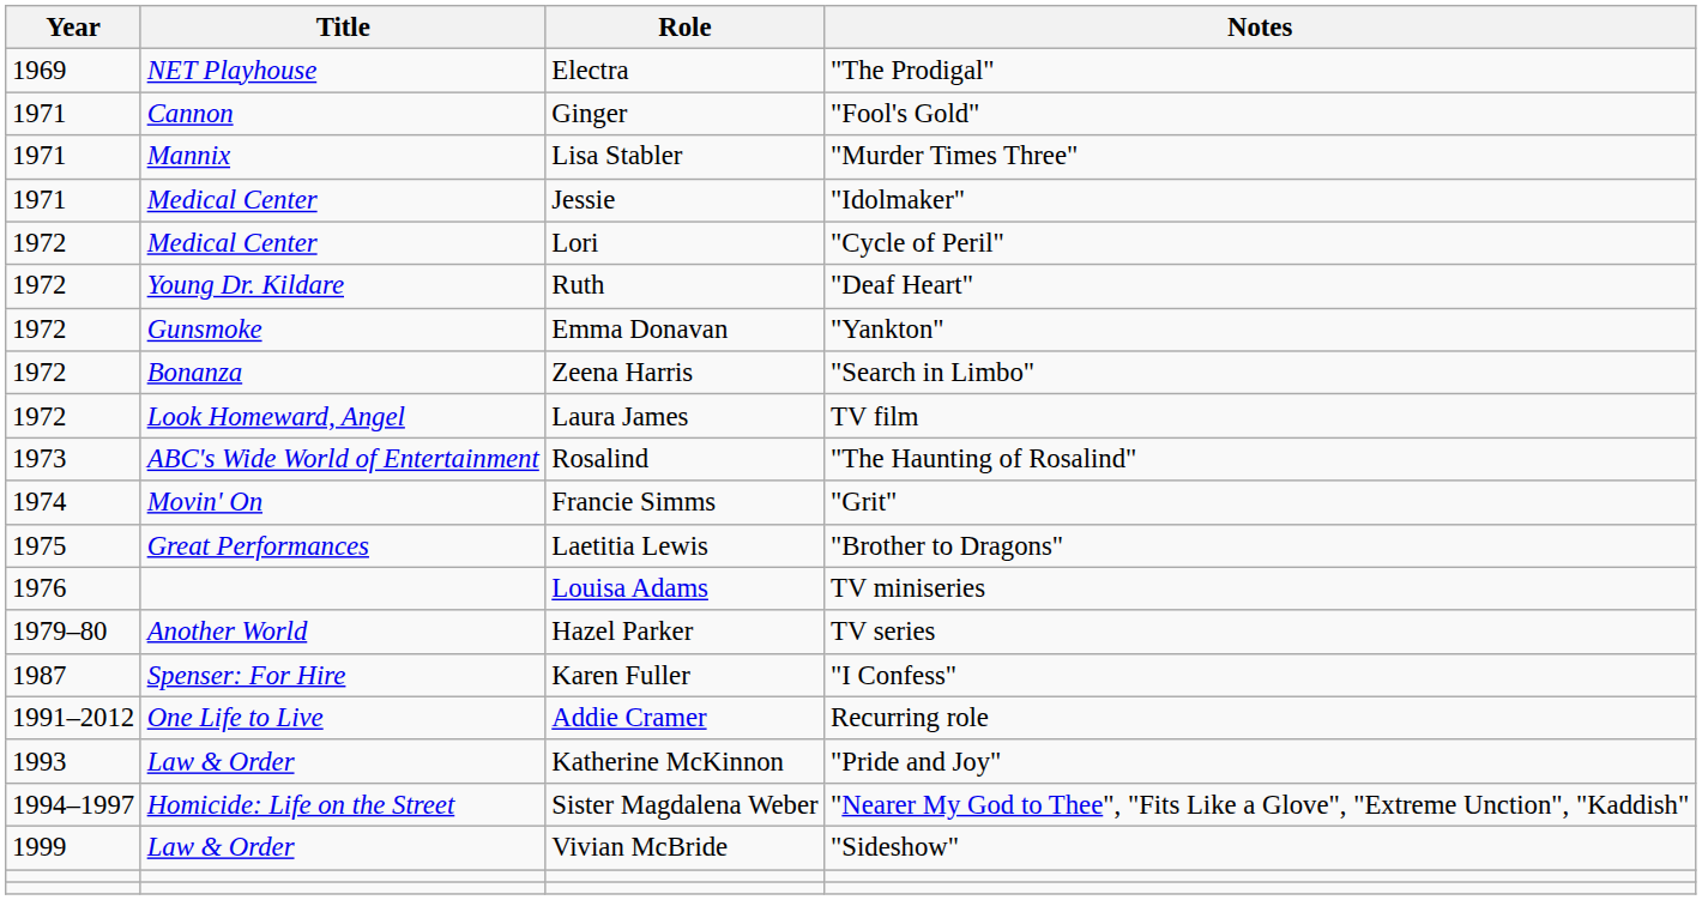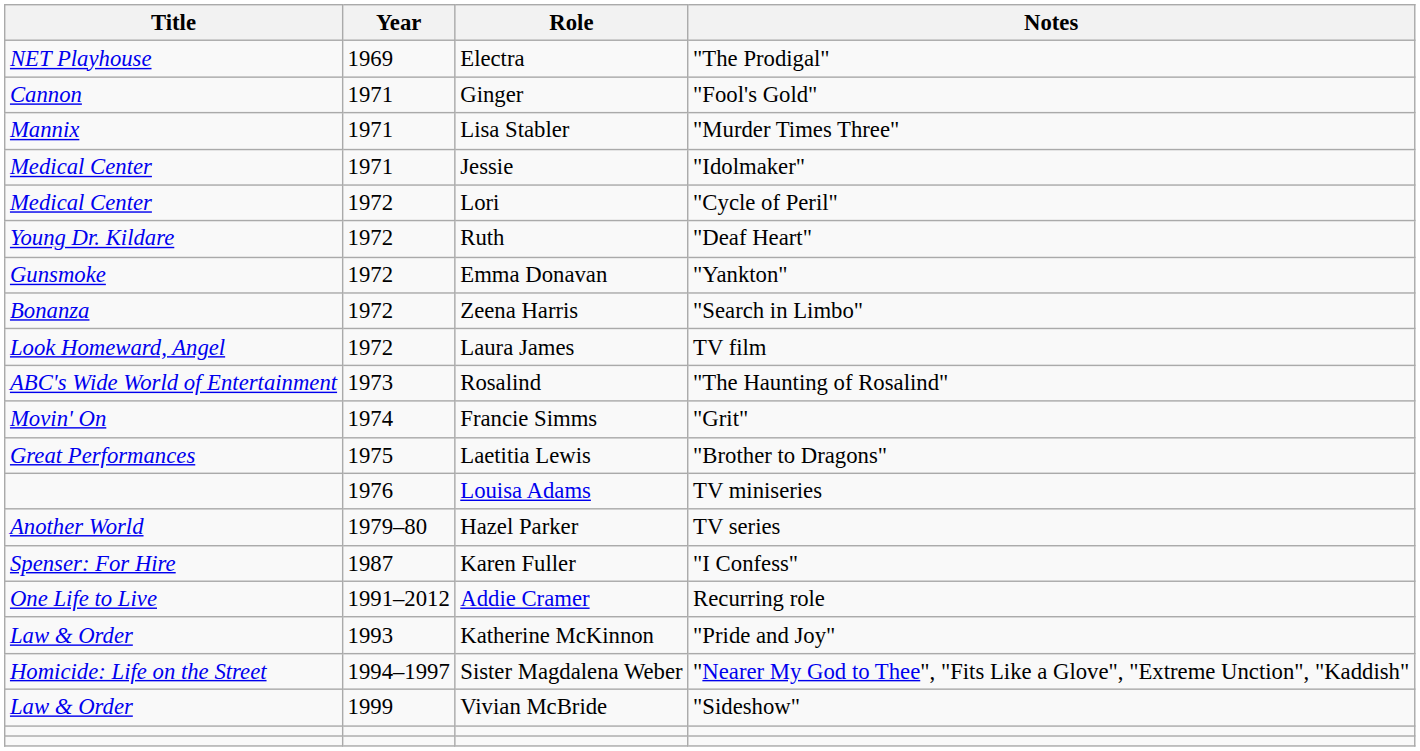 <table class="wikitable sortable">
 <tr>
+<th>Title</th>
 <th>Year</th>
-<th>Title</th>
 <th>Role</th>
 <th class="unsortable">Notes</th>
 </tr>
 <tr>
+<td><em><a href='#'>NET Playhouse</a></em></td>
 <td>1969</td>
-<td><em><a href='#'>NET Playhouse</a></em></td>
 <td>Electra</td>
 <td>"The Prodigal"</td>
 </tr>
 <tr>
+<td><em><a href='#'>Cannon</a></em></td>
 <td>1971</td>
-<td><em><a href='#'>Cannon</a></em></td>
 <td>Ginger</td>
 <td>"Fool's Gold"</td>
 </tr>
 <tr>
+<td><em><a href='#'>Mannix</a></em></td>
 <td>1971</td>
-<td><em><a href='#'>Mannix</a></em></td>
 <td>Lisa Stabler</td>
 <td>"Murder Times Three"</td>
 </tr>
 <tr>
+<td><em><a href='#'>Medical Center</a></em></td>
 <td>1971</td>
-<td><em><a href='#'>Medical Center</a></em></td>
 <td>Jessie</td>
 <td>"Idolmaker"</td>
 </tr>
 <tr>
+<td><em><a href='#'>Medical Center</a></em></td>
 <td>1972</td>
-<td><em><a href='#'>Medical Center</a></em></td>
 <td>Lori</td>
 <td>"Cycle of Peril"</td>
 </tr>
 <tr>
+<td><em><a href='#'>Young Dr. Kildare</a></em></td>
 <td>1972</td>
-<td><em><a href='#'>Young Dr. Kildare</a></em></td>
 <td>Ruth</td>
 <td>"Deaf Heart"</td>
 </tr>
 <tr>
+<td><em><a href='#'>Gunsmoke</a></em></td>
 <td>1972</td>
-<td><em><a href='#'>Gunsmoke</a></em></td>
 <td>Emma Donavan</td>
 <td>"Yankton"</td>
 </tr>
 <tr>
+<td><em><a href='#'>Bonanza</a></em></td>
 <td>1972</td>
-<td><em><a href='#'>Bonanza</a></em></td>
 <td>Zeena Harris</td>
 <td>"Search in Limbo"</td>
 </tr>
 <tr>
+<td><em><a href='#'>Look Homeward, Angel</a></em></td>
 <td>1972</td>
-<td><em><a href='#'>Look Homeward, Angel</a></em></td>
 <td>Laura James</td>
 <td>TV film</td>
 </tr>
 <tr>
+<td><em><a href='#'>ABC's Wide World of Entertainment</a></em></td>
 <td>1973</td>
-<td><em><a href='#'>ABC's Wide World of Entertainment</a></em></td>
 <td>Rosalind</td>
 <td>"The Haunting of Rosalind"</td>
 </tr>
 <tr>
+<td><em><a href='#'>Movin' On</a></em></td>
 <td>1974</td>
-<td><em><a href='#'>Movin' On</a></em></td>
 <td>Francie Simms</td>
 <td>"Grit"</td>
 </tr>
 <tr>
+<td><em><a href='#'>Great Performances</a></em></td>
 <td>1975</td>
-<td><em><a href='#'>Great Performances</a></em></td>
 <td>Laetitia Lewis</td>
 <td>"Brother to Dragons"</td>
 </tr>
 <tr>
+<td><em></em></td>
 <td>1976</td>
-<td><em></em></td>
 <td><a href='#'>Louisa Adams</a></td>
 <td>TV miniseries</td>
 </tr>
 <tr>
+<td><em><a href='#'>Another World</a></em></td>
 <td>1979–80</td>
-<td><em><a href='#'>Another World</a></em></td>
 <td>Hazel Parker</td>
 <td>TV series</td>
 </tr>
 <tr>
+<td><em><a href='#'>Spenser: For Hire</a></em></td>
 <td>1987</td>
-<td><em><a href='#'>Spenser: For Hire</a></em></td>
 <td>Karen Fuller</td>
 <td>"I Confess"</td>
 </tr>
 <tr>
+<td><em><a href='#'>One Life to Live</a></em></td>
 <td>1991–2012</td>
-<td><em><a href='#'>One Life to Live</a></em></td>
 <td><a href='#'>Addie Cramer</a></td>
 <td>Recurring role</td>
 </tr>
 <tr>
+<td><em><a href='#'>Law & Order</a></em></td>
 <td>1993</td>
-<td><em><a href='#'>Law & Order</a></em></td>
 <td>Katherine McKinnon</td>
 <td>"Pride and Joy"</td>
 </tr>
 <tr>
+<td><em><a href='#'>Homicide: Life on the Street</a></em></td>
 <td>1994–1997</td>
-<td><em><a href='#'>Homicide: Life on the Street</a></em></td>
 <td>Sister Magdalena Weber</td>
 <td>"<a href='#'>Nearer My God to Thee</a>", "Fits Like a Glove", "Extreme Unction", "Kaddish"</td>
 </tr>
 <tr>
+<td><em><a href='#'>Law & Order</a></em></td>
 <td>1999</td>
-<td><em><a href='#'>Law & Order</a></em></td>
 <td>Vivian McBride</td>
 <td>"Sideshow"</td>
 </tr>
 <tr>
 <td></td>
 <td></td>
 <td></td>
 <td></td>
 </tr>
 <tr>
 <td></td>
 <td></td>
 <td></td>
 <td></td>
 </tr>
 </table>
